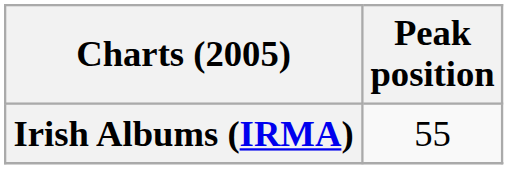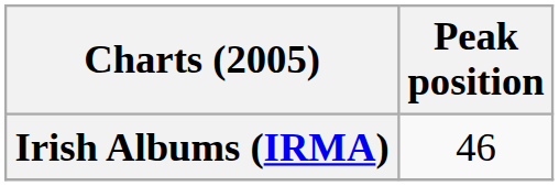 <table class="wikitable sortable plainrowheaders" style="text-align:center">
 <tr>
 <th scope="col">Charts (2005)</th>
 <th scope="col">Peak<br>position</th>
 </tr>
 <tr>
 <th scope="row">Irish Albums (<a href='#'>IRMA</a>)</th>
-<td>55</td>
+<td>46</td>
 </tr>
 <tr>
 </tr>
 </table>
